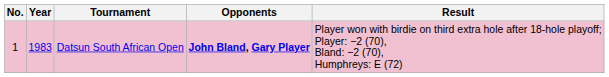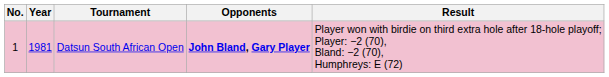 <table class="wikitable" style="font-size:95%;">
 <tr>
 <th>No.</th>
 <th>Year</th>
 <th>Tournament</th>
 <th>Opponents</th>
 <th>Result</th>
 </tr>
 <tr style="background:#F2C1D1;">
 <td align=center>1</td>
-<td><a href='#'>1983</a></td>
+<td><a href='#'>1981</a></td>
 <td><a href='#'>Datsun South African Open</a></td>
 <td><strong> <a href='#'>John Bland</a>,  <a href='#'>Gary Player</a></strong></td>
 <td>Player won with birdie on third extra hole after 18-hole playoff;<br>Player: −2 (70),<br>Bland: −2 (70),<br>Humphreys: E (72)</td>
 </tr>
 </table>
